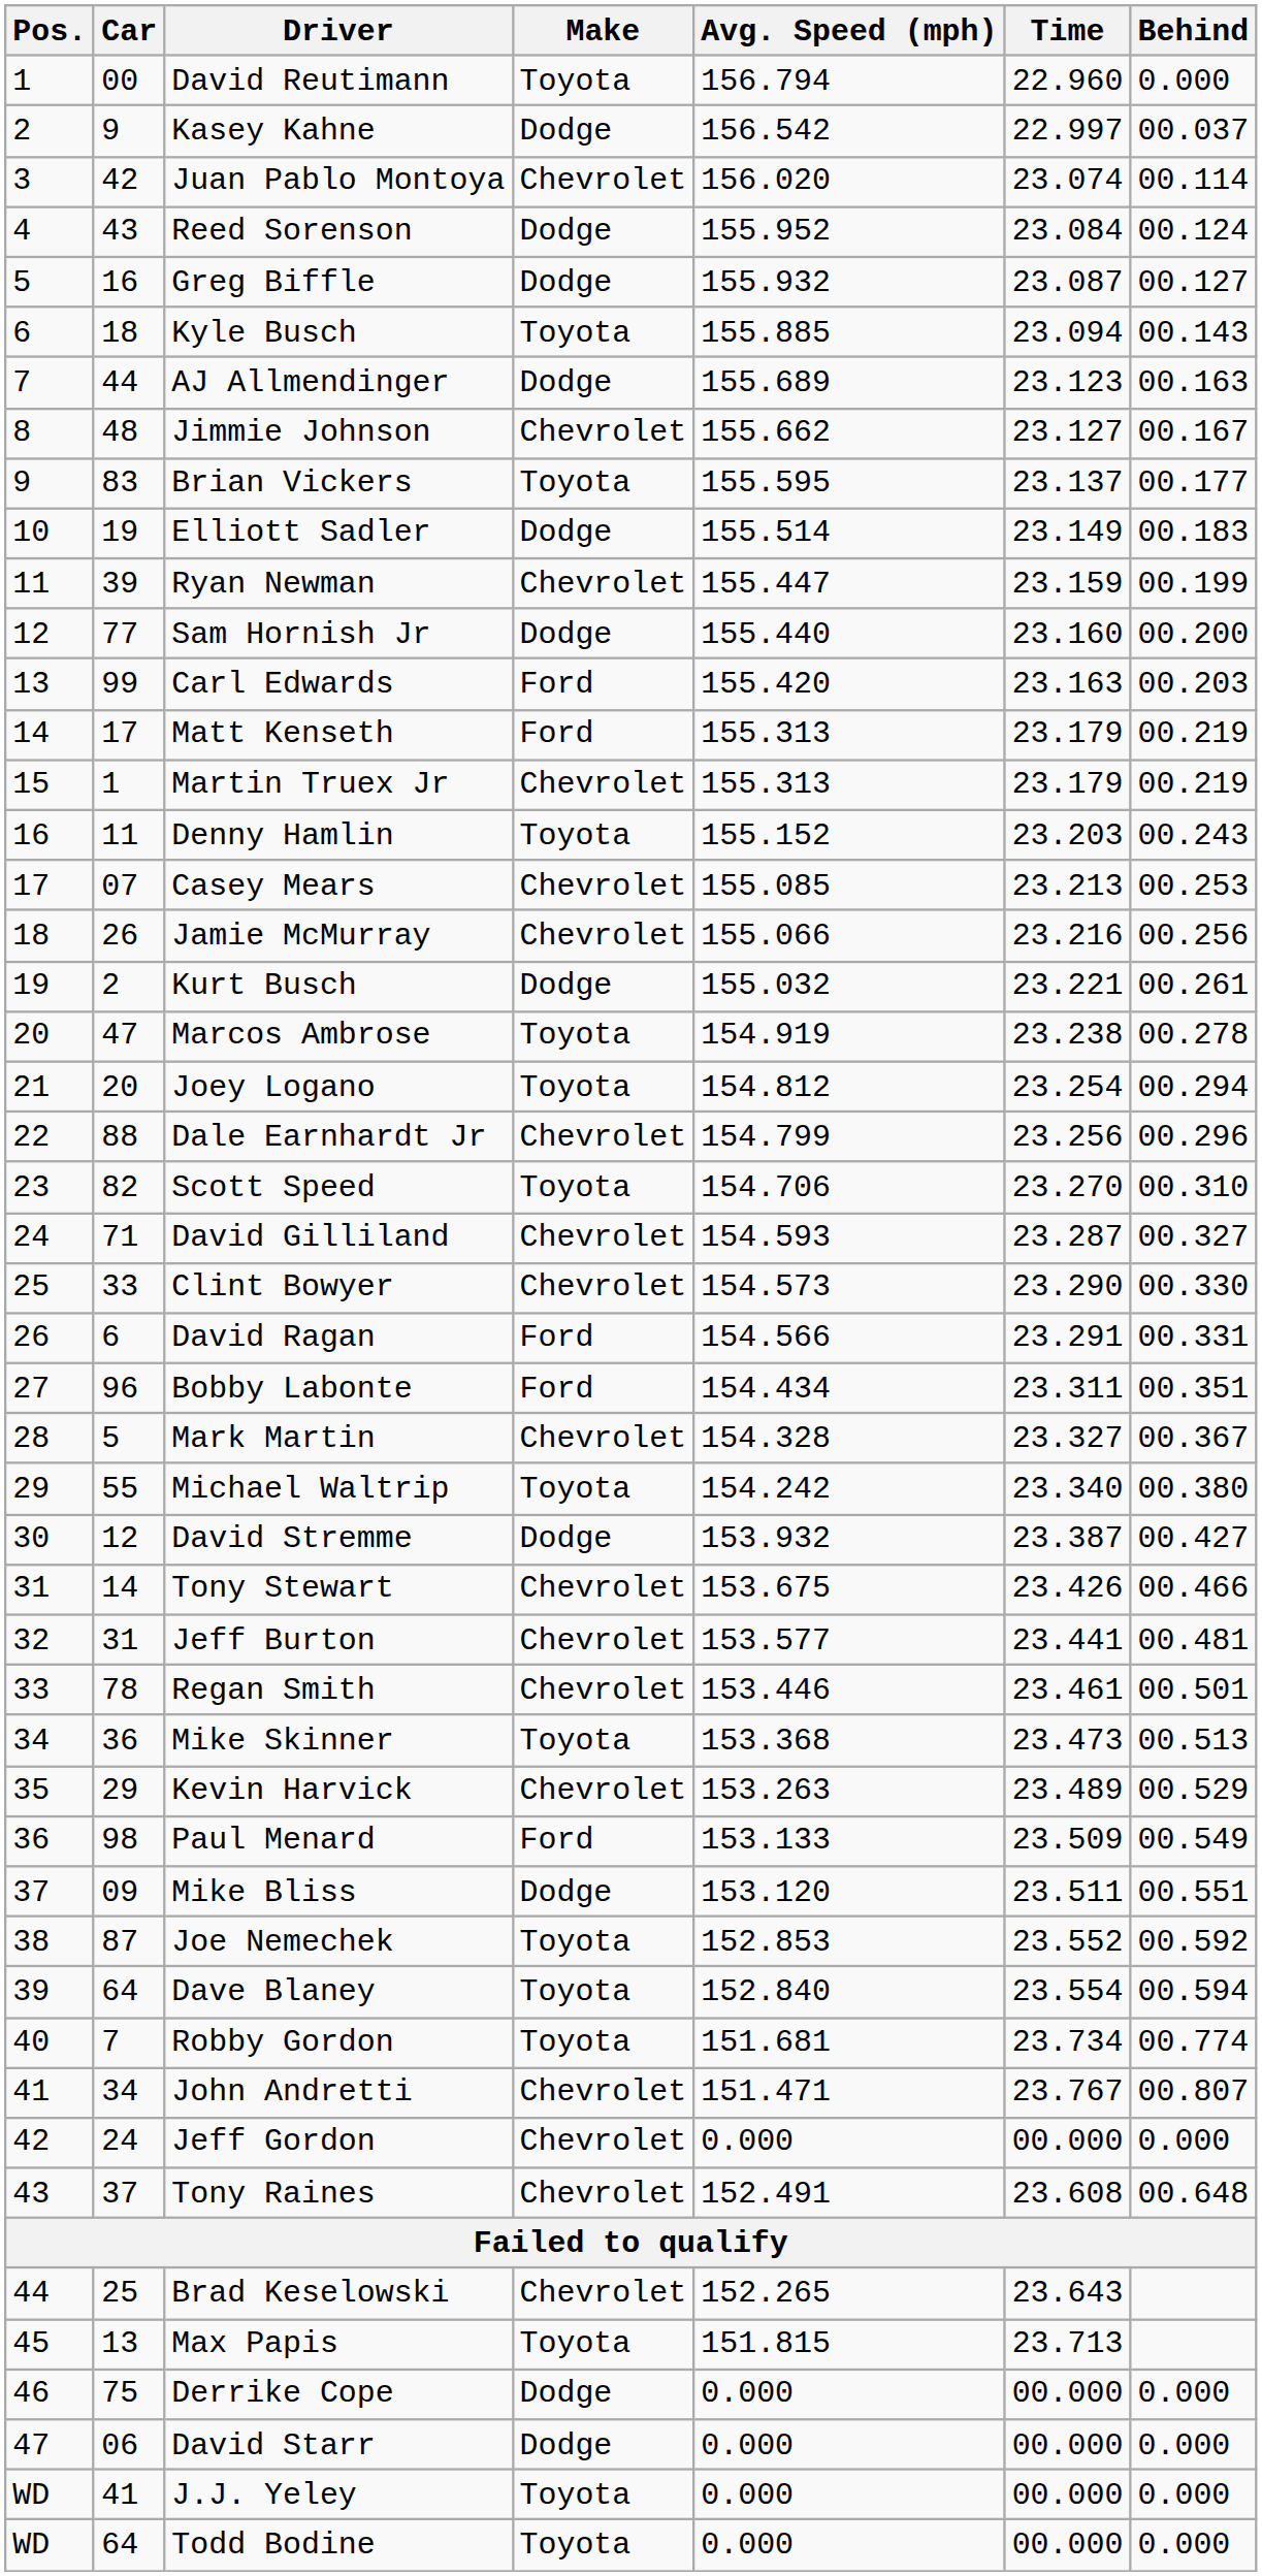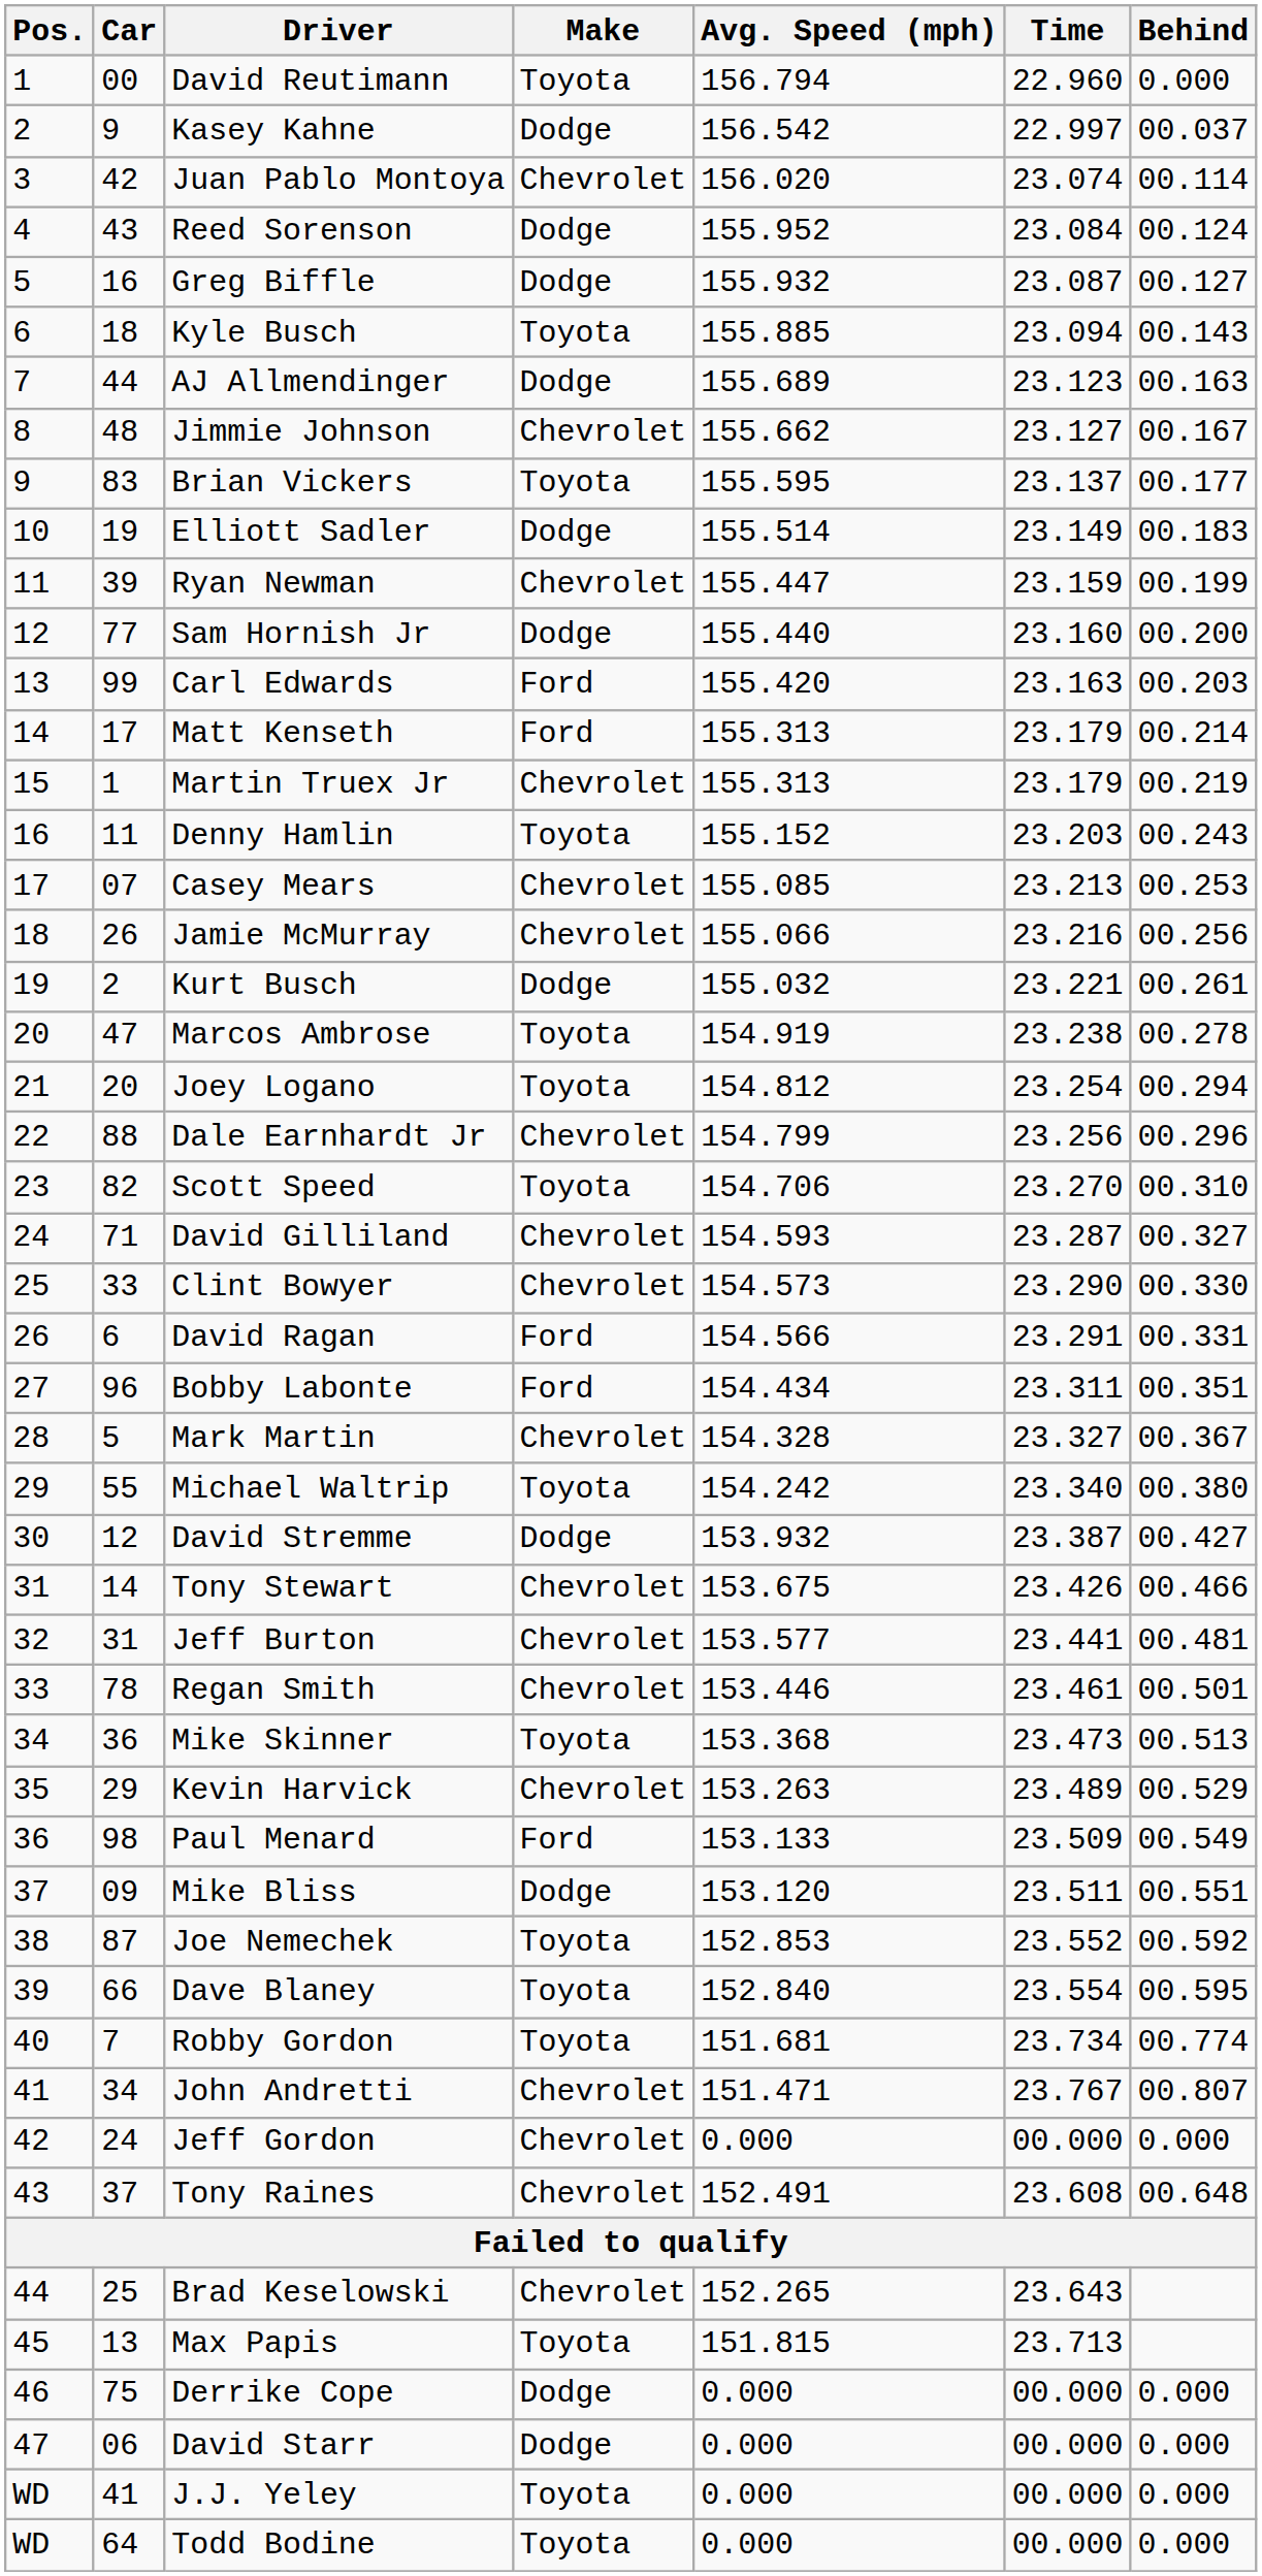 <table class="wikitable">
 <tr>
 <th colspan="1" rowspan="1">Pos.</th>
 <th colspan="1" rowspan="1">Car</th>
 <th colspan="1" rowspan="1"><abbr>Driver</abbr></th>
 <th colspan="1" rowspan="1"><abbr>Make</abbr></th>
 <th colspan="1" rowspan="1">Avg. Speed (mph)</th>
 <th colspan="1" rowspan="1"><abbr>Time</abbr></th>
 <th colspan="1" rowspan="1">Behind</th>
 </tr>
 <tr>
 <td>1</td>
 <td>00</td>
 <td>David Reutimann</td>
 <td>Toyota</td>
 <td>156.794</td>
 <td>22.960</td>
 <td>0.000</td>
 </tr>
 <tr>
 <td>2</td>
 <td>9</td>
 <td>Kasey Kahne</td>
 <td>Dodge</td>
 <td>156.542</td>
 <td>22.997</td>
 <td>00.037</td>
 </tr>
 <tr>
 <td>3</td>
 <td>42</td>
 <td>Juan Pablo Montoya</td>
 <td>Chevrolet</td>
 <td>156.020</td>
 <td>23.074</td>
 <td>00.114</td>
 </tr>
 <tr>
 <td>4</td>
 <td>43</td>
 <td>Reed Sorenson</td>
 <td>Dodge</td>
 <td>155.952</td>
 <td>23.084</td>
 <td>00.124</td>
 </tr>
 <tr>
 <td>5</td>
 <td>16</td>
 <td>Greg Biffle</td>
 <td>Dodge</td>
 <td>155.932</td>
 <td>23.087</td>
 <td>00.127</td>
 </tr>
 <tr>
 <td>6</td>
 <td>18</td>
 <td>Kyle Busch</td>
 <td>Toyota</td>
 <td>155.885</td>
 <td>23.094</td>
 <td>00.143</td>
 </tr>
 <tr>
 <td>7</td>
 <td>44</td>
 <td>AJ Allmendinger</td>
 <td>Dodge</td>
 <td>155.689</td>
 <td>23.123</td>
 <td>00.163</td>
 </tr>
 <tr>
 <td>8</td>
 <td>48</td>
 <td>Jimmie Johnson</td>
 <td>Chevrolet</td>
 <td>155.662</td>
 <td>23.127</td>
 <td>00.167</td>
 </tr>
 <tr>
 <td>9</td>
 <td>83</td>
 <td>Brian Vickers</td>
 <td>Toyota</td>
 <td>155.595</td>
 <td>23.137</td>
 <td>00.177</td>
 </tr>
 <tr>
 <td>10</td>
 <td>19</td>
 <td>Elliott Sadler</td>
 <td>Dodge</td>
 <td>155.514</td>
 <td>23.149</td>
 <td>00.183</td>
 </tr>
 <tr>
 <td>11</td>
 <td>39</td>
 <td>Ryan Newman</td>
 <td>Chevrolet</td>
 <td>155.447</td>
 <td>23.159</td>
 <td>00.199</td>
 </tr>
 <tr>
 <td>12</td>
 <td>77</td>
 <td>Sam Hornish Jr</td>
 <td>Dodge</td>
 <td>155.440</td>
 <td>23.160</td>
 <td>00.200</td>
 </tr>
 <tr>
 <td>13</td>
 <td>99</td>
 <td>Carl Edwards</td>
 <td>Ford</td>
 <td>155.420</td>
 <td>23.163</td>
 <td>00.203</td>
 </tr>
 <tr>
 <td>14</td>
 <td>17</td>
 <td>Matt Kenseth</td>
 <td>Ford</td>
 <td>155.313</td>
 <td>23.179</td>
-<td>00.219</td>
+<td>00.214</td>
 </tr>
 <tr>
 <td>15</td>
 <td>1</td>
 <td>Martin Truex Jr</td>
 <td>Chevrolet</td>
 <td>155.313</td>
 <td>23.179</td>
 <td>00.219</td>
 </tr>
 <tr>
 <td>16</td>
 <td>11</td>
 <td>Denny Hamlin</td>
 <td>Toyota</td>
 <td>155.152</td>
 <td>23.203</td>
 <td>00.243</td>
 </tr>
 <tr>
 <td>17</td>
 <td>07</td>
 <td>Casey Mears</td>
 <td>Chevrolet</td>
 <td>155.085</td>
 <td>23.213</td>
 <td>00.253</td>
 </tr>
 <tr>
 <td>18</td>
 <td>26</td>
 <td>Jamie McMurray</td>
 <td>Chevrolet</td>
 <td>155.066</td>
 <td>23.216</td>
 <td>00.256</td>
 </tr>
 <tr>
 <td>19</td>
 <td>2</td>
 <td>Kurt Busch</td>
 <td>Dodge</td>
 <td>155.032</td>
 <td>23.221</td>
 <td>00.261</td>
 </tr>
 <tr>
 <td>20</td>
 <td>47</td>
 <td>Marcos Ambrose</td>
 <td>Toyota</td>
 <td>154.919</td>
 <td>23.238</td>
 <td>00.278</td>
 </tr>
 <tr>
 <td>21</td>
 <td>20</td>
 <td>Joey Logano</td>
 <td>Toyota</td>
 <td>154.812</td>
 <td>23.254</td>
 <td>00.294</td>
 </tr>
 <tr>
 <td>22</td>
 <td>88</td>
 <td>Dale Earnhardt Jr</td>
 <td>Chevrolet</td>
 <td>154.799</td>
 <td>23.256</td>
 <td>00.296</td>
 </tr>
 <tr>
 <td>23</td>
 <td>82</td>
 <td>Scott Speed</td>
 <td>Toyota</td>
 <td>154.706</td>
 <td>23.270</td>
 <td>00.310</td>
 </tr>
 <tr>
 <td>24</td>
 <td>71</td>
 <td>David Gilliland</td>
 <td>Chevrolet</td>
 <td>154.593</td>
 <td>23.287</td>
 <td>00.327</td>
 </tr>
 <tr>
 <td>25</td>
 <td>33</td>
 <td>Clint Bowyer</td>
 <td>Chevrolet</td>
 <td>154.573</td>
 <td>23.290</td>
 <td>00.330</td>
 </tr>
 <tr>
 <td>26</td>
 <td>6</td>
 <td>David Ragan</td>
 <td>Ford</td>
 <td>154.566</td>
 <td>23.291</td>
 <td>00.331</td>
 </tr>
 <tr>
 <td>27</td>
 <td>96</td>
 <td>Bobby Labonte</td>
 <td>Ford</td>
 <td>154.434</td>
 <td>23.311</td>
 <td>00.351</td>
 </tr>
 <tr>
 <td>28</td>
 <td>5</td>
 <td>Mark Martin</td>
 <td>Chevrolet</td>
 <td>154.328</td>
 <td>23.327</td>
 <td>00.367</td>
 </tr>
 <tr>
 <td>29</td>
 <td>55</td>
 <td>Michael Waltrip</td>
 <td>Toyota</td>
 <td>154.242</td>
 <td>23.340</td>
 <td>00.380</td>
 </tr>
 <tr>
 <td>30</td>
 <td>12</td>
 <td>David Stremme</td>
 <td>Dodge</td>
 <td>153.932</td>
 <td>23.387</td>
 <td>00.427</td>
 </tr>
 <tr>
 <td>31</td>
 <td>14</td>
 <td>Tony Stewart</td>
 <td>Chevrolet</td>
 <td>153.675</td>
 <td>23.426</td>
 <td>00.466</td>
 </tr>
 <tr>
 <td>32</td>
 <td>31</td>
 <td>Jeff Burton</td>
 <td>Chevrolet</td>
 <td>153.577</td>
 <td>23.441</td>
 <td>00.481</td>
 </tr>
 <tr>
 <td>33</td>
 <td>78</td>
 <td>Regan Smith</td>
 <td>Chevrolet</td>
 <td>153.446</td>
 <td>23.461</td>
 <td>00.501</td>
 </tr>
 <tr>
 <td>34</td>
 <td>36</td>
 <td>Mike Skinner</td>
 <td>Toyota</td>
 <td>153.368</td>
 <td>23.473</td>
 <td>00.513</td>
 </tr>
 <tr>
 <td>35</td>
 <td>29</td>
 <td>Kevin Harvick</td>
 <td>Chevrolet</td>
 <td>153.263</td>
 <td>23.489</td>
 <td>00.529</td>
 </tr>
 <tr>
 <td>36</td>
 <td>98</td>
 <td>Paul Menard</td>
 <td>Ford</td>
 <td>153.133</td>
 <td>23.509</td>
 <td>00.549</td>
 </tr>
 <tr>
 <td>37</td>
 <td>09</td>
 <td>Mike Bliss</td>
 <td>Dodge</td>
 <td>153.120</td>
 <td>23.511</td>
 <td>00.551</td>
 </tr>
 <tr>
 <td>38</td>
 <td>87</td>
 <td>Joe Nemechek</td>
 <td>Toyota</td>
 <td>152.853</td>
 <td>23.552</td>
 <td>00.592</td>
 </tr>
 <tr>
 <td>39</td>
-<td>64</td>
+<td>66</td>
 <td>Dave Blaney</td>
 <td>Toyota</td>
 <td>152.840</td>
 <td>23.554</td>
-<td>00.594</td>
+<td>00.595</td>
 </tr>
 <tr>
 <td>40</td>
 <td>7</td>
 <td>Robby Gordon</td>
 <td>Toyota</td>
 <td>151.681</td>
 <td>23.734</td>
 <td>00.774</td>
 </tr>
 <tr>
 <td>41</td>
 <td>34</td>
 <td>John Andretti</td>
 <td>Chevrolet</td>
 <td>151.471</td>
 <td>23.767</td>
 <td>00.807</td>
 </tr>
 <tr>
 <td>42</td>
 <td>24</td>
 <td>Jeff Gordon</td>
 <td>Chevrolet</td>
 <td>0.000</td>
 <td>00.000</td>
 <td>0.000</td>
 </tr>
 <tr>
 <td>43</td>
 <td>37</td>
 <td>Tony Raines</td>
 <td>Chevrolet</td>
 <td>152.491</td>
 <td>23.608</td>
 <td>00.648</td>
 </tr>
 <tr>
 <th colspan="7">Failed to qualify</th>
 </tr>
 <tr>
 <td>44</td>
 <td>25</td>
 <td>Brad Keselowski</td>
 <td>Chevrolet</td>
 <td>152.265</td>
 <td>23.643</td>
 <td></td>
 </tr>
 <tr>
 <td>45</td>
 <td>13</td>
 <td>Max Papis</td>
 <td>Toyota</td>
 <td>151.815</td>
 <td>23.713</td>
 <td></td>
 </tr>
 <tr>
 <td>46</td>
 <td>75</td>
 <td>Derrike Cope</td>
 <td>Dodge</td>
 <td>0.000</td>
 <td>00.000</td>
 <td>0.000</td>
 </tr>
 <tr>
 <td>47</td>
 <td>06</td>
 <td>David Starr</td>
 <td>Dodge</td>
 <td>0.000</td>
 <td>00.000</td>
 <td>0.000</td>
 </tr>
 <tr>
 <td>WD</td>
 <td>41</td>
 <td>J.J. Yeley</td>
 <td>Toyota</td>
 <td>0.000</td>
 <td>00.000</td>
 <td>0.000</td>
 </tr>
 <tr>
 <td>WD</td>
 <td>64</td>
 <td>Todd Bodine</td>
 <td>Toyota</td>
 <td>0.000</td>
 <td>00.000</td>
 <td>0.000</td>
 </tr>
 </table>
